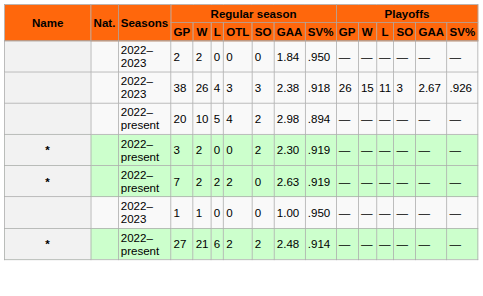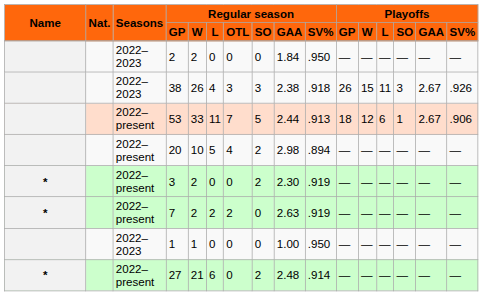 <table class="wikitable sortable" style="text-align:left; font-size:95%;width:100%">
 <tr>
 <th scope=col style="background-color:#FF670C; color:#000000;"rowspan="2" width="125px">Name</th>
 <th scope=col style="background-color:#FF670C; color:#000000;"rowspan="2">Nat.</th>
 <th scope=col style="background-color:#FF670C; color:#000000;"rowspan="2">Seasons</th>
 <th scope=colgroup style="background-color:#FF670C; color:#000000;"colspan="7">Regular season</th>
 <th scope=colgroup style="background-color:#FF670C; color:#000000;"colspan="6">Playoffs<br></th>
 </tr>
 <tr>
 <th scope=col style="background-color:#FF670C; color:#000000">GP</th>
 <th scope=col style="background-color:#FF670C; color:#000000">W</th>
 <th scope=col style="background-color:#FF670C; color:#000000">L</th>
 <th scope=col style="background-color:#FF670C; color:#000000">OTL</th>
 <th scope=col style="background-color:#FF670C; color:#000000">SO</th>
 <th scope=col style="background-color:#FF670C; color:#000000">GAA</th>
 <th scope=col style="background-color:#FF670C; color:#000000">SV%</th>
 <th scope=col style="background-color:#FF670C; color:#000000">GP</th>
 <th scope=col style="background-color:#FF670C; color:#000000">W</th>
 <th scope=col style="background-color:#FF670C; color:#000000">L</th>
 <th scope=col style="background-color:#FF670C; color:#000000">SO</th>
 <th scope=col style="background-color:#FF670C; color:#000000">GAA</th>
 <th scope=col style="background-color:#FF670C; color:#000000">SV%</th>
 </tr>
 <tr class="unsortable">
 </tr>
 <tr>
 <th scope=row></th>
 <td></td>
 <td>2022–2023</td>
 <td>2</td>
 <td>2</td>
 <td>0</td>
 <td>0</td>
 <td>0</td>
 <td>1.84</td>
 <td>.950</td>
 <td>—</td>
 <td>—</td>
 <td>—</td>
 <td>—</td>
 <td>—</td>
 <td>—</td>
 </tr>
 <tr>
 <th scope=row></th>
 <td></td>
 <td>2022–2023</td>
 <td>38</td>
 <td>26</td>
 <td>4</td>
 <td>3</td>
 <td>3</td>
 <td>2.38</td>
 <td>.918</td>
 <td>26</td>
 <td>15</td>
 <td>11</td>
 <td>3</td>
 <td>2.67</td>
 <td>.926</td>
+</tr>
+<tr bgcolor="#FFDDCC">
+<th scope=row></th>
+<td></td>
+<td>2022–present</td>
+<td>53</td>
+<td>33</td>
+<td>11</td>
+<td>7</td>
+<td>5</td>
+<td>2.44</td>
+<td>.913</td>
+<td>18</td>
+<td>12</td>
+<td>6</td>
+<td>1</td>
+<td>2.67</td>
+<td>.906</td>
 </tr>
 <tr>
 <th scope=row></th>
 <td></td>
 <td>2022–present</td>
 <td>20</td>
 <td>10</td>
 <td>5</td>
 <td>4</td>
 <td>2</td>
 <td>2.98</td>
 <td>.894</td>
 <td>—</td>
 <td>—</td>
 <td>—</td>
 <td>—</td>
 <td>—</td>
 <td>—</td>
 </tr>
 <tr bgcolor="#CCFFCC">
 <th scope=row>*</th>
 <td></td>
 <td>2022–present</td>
 <td>3</td>
 <td>2</td>
 <td>0</td>
 <td>0</td>
 <td>2</td>
 <td>2.30</td>
 <td>.919</td>
 <td>—</td>
 <td>—</td>
 <td>—</td>
 <td>—</td>
 <td>—</td>
 <td>—</td>
 </tr>
 <tr bgcolor="#CCFFCC">
 <th scope=row>*</th>
 <td></td>
 <td>2022–present</td>
 <td>7</td>
 <td>2</td>
 <td>2</td>
 <td>2</td>
 <td>0</td>
 <td>2.63</td>
 <td>.919</td>
 <td>—</td>
 <td>—</td>
 <td>—</td>
 <td>—</td>
 <td>—</td>
 <td>—</td>
 </tr>
 <tr>
 <th scope=row></th>
 <td></td>
 <td>2022–2023</td>
 <td>1</td>
 <td>1</td>
 <td>0</td>
 <td>0</td>
 <td>0</td>
 <td>1.00</td>
 <td>.950</td>
 <td>—</td>
 <td>—</td>
 <td>—</td>
 <td>—</td>
 <td>—</td>
 <td>—</td>
 </tr>
 <tr bgcolor="#CCFFCC">
 <th scope=row>*</th>
 <td></td>
 <td>2022–present</td>
 <td>27</td>
 <td>21</td>
 <td>6</td>
-<td>2</td>
+<td>0</td>
 <td>2</td>
 <td>2.48</td>
 <td>.914</td>
 <td>—</td>
 <td>—</td>
 <td>—</td>
 <td>—</td>
 <td>—</td>
 <td>—</td>
 </tr>
 </table>
